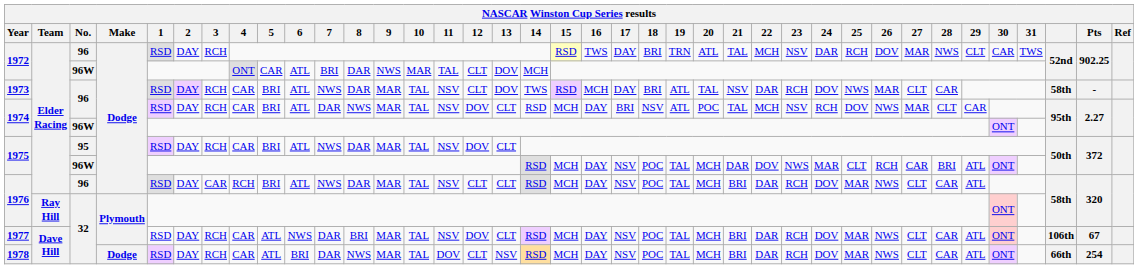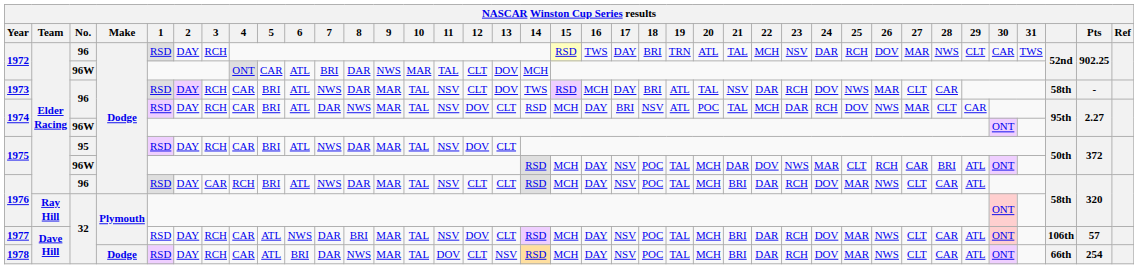 <table class="wikitable" style="text-align:center; font-size:75%">
 <tr>
 <th colspan=45><a href='#'>NASCAR</a> <a href='#'>Winston Cup Series</a> results</th>
 </tr>
 <tr>
 <th>Year</th>
 <th>Team</th>
 <th>No.</th>
 <th>Make</th>
 <th>1</th>
 <th>2</th>
 <th>3</th>
 <th>4</th>
 <th>5</th>
 <th>6</th>
 <th>7</th>
 <th>8</th>
 <th>9</th>
 <th>10</th>
 <th>11</th>
 <th>12</th>
 <th>13</th>
 <th>14</th>
 <th>15</th>
 <th>16</th>
 <th>17</th>
 <th>18</th>
 <th>19</th>
 <th>20</th>
 <th>21</th>
 <th>22</th>
 <th>23</th>
 <th>24</th>
 <th>25</th>
 <th>26</th>
 <th>27</th>
 <th>28</th>
 <th>29</th>
 <th>30</th>
 <th>31</th>
 <th></th>
 <th>Pts</th>
 <th>Ref</th>
 </tr>
 <tr>
 <th rowspan=2><a href='#'>1972</a></th>
 <th rowspan=8><a href='#'>Elder Racing</a></th>
 <th>96</th>
 <th rowspan=8><a href='#'>Dodge</a></th>
 <td style="background:#DFDFDF;"><a href='#'>RSD</a><br></td>
 <td><a href='#'>DAY</a></td>
 <td><a href='#'>RCH</a></td>
 <td colspan=11></td>
 <td style="background:#FFFFBF;"><a href='#'>RSD</a><br></td>
 <td><a href='#'>TWS</a></td>
 <td><a href='#'>DAY</a></td>
 <td><a href='#'>BRI</a></td>
 <td><a href='#'>TRN</a></td>
 <td><a href='#'>ATL</a></td>
 <td><a href='#'>TAL</a></td>
 <td><a href='#'>MCH</a></td>
 <td><a href='#'>NSV</a></td>
 <td><a href='#'>DAR</a></td>
 <td><a href='#'>RCH</a></td>
 <td><a href='#'>DOV</a></td>
 <td><a href='#'>MAR</a></td>
 <td><a href='#'>NWS</a></td>
 <td><a href='#'>CLT</a></td>
 <td><a href='#'>CAR</a></td>
 <td><a href='#'>TWS</a></td>
 <th rowspan=2>52nd</th>
 <th rowspan=2>902.25</th>
 <th rowspan=2></th>
 </tr>
 <tr>
 <th>96W</th>
 <td colspan=3></td>
 <td style="background:#DFDFDF;"><a href='#'>ONT</a><br></td>
 <td><a href='#'>CAR</a></td>
 <td><a href='#'>ATL</a></td>
 <td><a href='#'>BRI</a></td>
 <td><a href='#'>DAR</a></td>
 <td><a href='#'>NWS</a></td>
 <td><a href='#'>MAR</a></td>
 <td><a href='#'>TAL</a></td>
 <td><a href='#'>CLT</a></td>
 <td><a href='#'>DOV</a></td>
 <td><a href='#'>MCH</a></td>
 <td colspan=17></td>
 </tr>
 <tr>
 <th><a href='#'>1973</a></th>
 <th rowspan=2>96</th>
 <td style="background:#DFDFDF;"><a href='#'>RSD</a><br></td>
 <td style="background:#EFCFFF;"><a href='#'>DAY</a><br></td>
 <td><a href='#'>RCH</a></td>
 <td><a href='#'>CAR</a></td>
 <td><a href='#'>BRI</a></td>
 <td><a href='#'>ATL</a></td>
 <td><a href='#'>NWS</a></td>
 <td><a href='#'>DAR</a></td>
 <td><a href='#'>MAR</a></td>
 <td><a href='#'>TAL</a></td>
 <td><a href='#'>NSV</a></td>
 <td><a href='#'>CLT</a></td>
 <td><a href='#'>DOV</a></td>
 <td><a href='#'>TWS</a></td>
 <td style="background:#EFCFFF;"><a href='#'>RSD</a><br></td>
 <td><a href='#'>MCH</a></td>
 <td><a href='#'>DAY</a></td>
 <td><a href='#'>BRI</a></td>
 <td><a href='#'>ATL</a></td>
 <td><a href='#'>TAL</a></td>
 <td><a href='#'>NSV</a></td>
 <td><a href='#'>DAR</a></td>
 <td><a href='#'>RCH</a></td>
 <td><a href='#'>DOV</a></td>
 <td><a href='#'>NWS</a></td>
 <td><a href='#'>MAR</a></td>
 <td><a href='#'>CLT</a></td>
 <td><a href='#'>CAR</a></td>
 <td colspan=3></td>
 <th>58th</th>
 <th>-</th>
 <th></th>
 </tr>
 <tr>
 <th rowspan=2><a href='#'>1974</a></th>
 <td style="background:#EFCFFF;"><a href='#'>RSD</a><br></td>
 <td><a href='#'>DAY</a></td>
 <td><a href='#'>RCH</a></td>
 <td><a href='#'>CAR</a></td>
 <td><a href='#'>BRI</a></td>
 <td><a href='#'>ATL</a></td>
 <td><a href='#'>DAR</a></td>
 <td><a href='#'>NWS</a></td>
 <td><a href='#'>MAR</a></td>
 <td><a href='#'>TAL</a></td>
 <td><a href='#'>NSV</a></td>
 <td><a href='#'>DOV</a></td>
 <td><a href='#'>CLT</a></td>
 <td><a href='#'>RSD</a></td>
 <td><a href='#'>MCH</a></td>
 <td><a href='#'>DAY</a></td>
 <td><a href='#'>BRI</a></td>
 <td><a href='#'>NSV</a></td>
 <td><a href='#'>ATL</a></td>
 <td><a href='#'>POC</a></td>
 <td><a href='#'>TAL</a></td>
 <td><a href='#'>MCH</a></td>
-<td><a href='#'>NSV</a></td>
+<td><a href='#'>DAR</a></td>
 <td><a href='#'>RCH</a></td>
 <td><a href='#'>DOV</a></td>
 <td><a href='#'>NWS</a></td>
 <td><a href='#'>MAR</a></td>
 <td><a href='#'>CLT</a></td>
 <td><a href='#'>CAR</a></td>
 <td colspan=2></td>
 <th rowspan=2>95th</th>
 <th rowspan=2>2.27</th>
 <th rowspan=2></th>
 </tr>
 <tr>
 <th>96W</th>
 <td colspan=29></td>
 <td style="background:#EFCFFF;"><a href='#'>ONT</a><br></td>
 <td></td>
 </tr>
 <tr>
 <th rowspan=2><a href='#'>1975</a></th>
 <th>95</th>
 <td style="background:#EFCFFF;"><a href='#'>RSD</a><br></td>
 <td><a href='#'>DAY</a></td>
 <td><a href='#'>RCH</a></td>
 <td><a href='#'>CAR</a></td>
 <td><a href='#'>BRI</a></td>
 <td><a href='#'>ATL</a></td>
 <td><a href='#'>NWS</a></td>
 <td><a href='#'>DAR</a></td>
 <td><a href='#'>MAR</a></td>
 <td><a href='#'>TAL</a></td>
 <td><a href='#'>NSV</a></td>
 <td><a href='#'>DOV</a></td>
 <td><a href='#'>CLT</a></td>
 <td colspan=18></td>
 <th rowspan=2>50th</th>
 <th rowspan=2>372</th>
 <th rowspan=2></th>
 </tr>
 <tr>
 <th>96W</th>
 <td colspan=13></td>
 <td style="background:#DFDFDF;"><a href='#'>RSD</a><br></td>
 <td><a href='#'>MCH</a></td>
 <td><a href='#'>DAY</a></td>
 <td><a href='#'>NSV</a></td>
 <td><a href='#'>POC</a></td>
 <td><a href='#'>TAL</a></td>
 <td><a href='#'>MCH</a></td>
 <td><a href='#'>DAR</a></td>
 <td><a href='#'>DOV</a></td>
 <td><a href='#'>NWS</a></td>
 <td><a href='#'>MAR</a></td>
 <td><a href='#'>CLT</a></td>
 <td><a href='#'>RCH</a></td>
 <td><a href='#'>CAR</a></td>
 <td><a href='#'>BRI</a></td>
 <td><a href='#'>ATL</a></td>
 <td style="background:#EFCFFF;"><a href='#'>ONT</a><br></td>
 <td></td>
 </tr>
 <tr>
 <th rowspan=2><a href='#'>1976</a></th>
 <th>96</th>
 <td style="background:#DFDFDF;"><a href='#'>RSD</a><br></td>
 <td><a href='#'>DAY</a></td>
 <td><a href='#'>CAR</a></td>
 <td><a href='#'>RCH</a></td>
 <td><a href='#'>BRI</a></td>
 <td><a href='#'>ATL</a></td>
 <td><a href='#'>NWS</a></td>
 <td><a href='#'>DAR</a></td>
 <td><a href='#'>MAR</a></td>
 <td><a href='#'>TAL</a></td>
 <td><a href='#'>NSV</a></td>
 <td><a href='#'>CLT</a></td>
 <td><a href='#'>CLT</a></td>
 <td style="background:#DFDFDF;"><a href='#'>RSD</a><br></td>
 <td><a href='#'>MCH</a></td>
 <td><a href='#'>DAY</a></td>
 <td><a href='#'>NSV</a></td>
 <td><a href='#'>POC</a></td>
 <td><a href='#'>TAL</a></td>
 <td><a href='#'>MCH</a></td>
 <td><a href='#'>BRI</a></td>
 <td><a href='#'>DAR</a></td>
 <td><a href='#'>RCH</a></td>
 <td><a href='#'>DOV</a></td>
 <td><a href='#'>MAR</a></td>
 <td><a href='#'>NWS</a></td>
 <td><a href='#'>CLT</a></td>
 <td><a href='#'>CAR</a></td>
 <td><a href='#'>ATL</a></td>
 <td colspan=2></td>
 <th rowspan=2>58th</th>
 <th rowspan=2>320</th>
 <th rowspan=2></th>
 </tr>
 <tr>
 <th><a href='#'>Ray Hill</a></th>
 <th rowspan=3>32</th>
 <th rowspan=2><a href='#'>Plymouth</a></th>
 <td colspan=29></td>
 <td style="background:#FFCFCF;"><a href='#'>ONT</a><br></td>
 <td></td>
 </tr>
 <tr>
 <th><a href='#'>1977</a></th>
 <th rowspan=2><a href='#'>Dave Hill</a></th>
 <td><a href='#'>RSD</a></td>
 <td><a href='#'>DAY</a></td>
 <td><a href='#'>RCH</a></td>
 <td><a href='#'>CAR</a></td>
 <td><a href='#'>ATL</a></td>
 <td><a href='#'>NWS</a></td>
 <td><a href='#'>DAR</a></td>
 <td><a href='#'>BRI</a></td>
 <td><a href='#'>MAR</a></td>
 <td><a href='#'>TAL</a></td>
 <td><a href='#'>NSV</a></td>
 <td><a href='#'>DOV</a></td>
 <td><a href='#'>CLT</a></td>
 <td style="background:#EFCFFF;"><a href='#'>RSD</a><br></td>
 <td><a href='#'>MCH</a></td>
 <td><a href='#'>DAY</a></td>
 <td><a href='#'>NSV</a></td>
 <td><a href='#'>POC</a></td>
 <td><a href='#'>TAL</a></td>
 <td><a href='#'>MCH</a></td>
 <td><a href='#'>BRI</a></td>
 <td><a href='#'>DAR</a></td>
 <td><a href='#'>RCH</a></td>
 <td><a href='#'>DOV</a></td>
 <td><a href='#'>MAR</a></td>
 <td><a href='#'>NWS</a></td>
 <td><a href='#'>CLT</a></td>
 <td><a href='#'>CAR</a></td>
 <td><a href='#'>ATL</a></td>
 <td style="background:#FFCFCF;"><a href='#'>ONT</a><br></td>
 <td></td>
 <th>106th</th>
-<th>67</th>
+<th>57</th>
 <th></th>
 </tr>
 <tr>
 <th><a href='#'>1978</a></th>
 <th><a href='#'>Dodge</a></th>
 <td style="background:#EFCFFF;"><a href='#'>RSD</a><br></td>
 <td><a href='#'>DAY</a></td>
 <td><a href='#'>RCH</a></td>
 <td><a href='#'>CAR</a></td>
 <td><a href='#'>ATL</a></td>
 <td><a href='#'>BRI</a></td>
 <td><a href='#'>DAR</a></td>
 <td><a href='#'>NWS</a></td>
 <td><a href='#'>MAR</a></td>
 <td><a href='#'>TAL</a></td>
 <td><a href='#'>DOV</a></td>
 <td><a href='#'>CLT</a></td>
 <td><a href='#'>NSV</a></td>
 <td style="background:#FFDF9F;"><a href='#'>RSD</a><br></td>
 <td><a href='#'>MCH</a></td>
 <td><a href='#'>DAY</a></td>
 <td><a href='#'>NSV</a></td>
 <td><a href='#'>POC</a></td>
 <td><a href='#'>TAL</a></td>
 <td><a href='#'>MCH</a></td>
 <td><a href='#'>BRI</a></td>
 <td><a href='#'>DAR</a></td>
 <td><a href='#'>RCH</a></td>
 <td><a href='#'>DOV</a></td>
 <td><a href='#'>MAR</a></td>
 <td><a href='#'>NWS</a></td>
 <td><a href='#'>CLT</a></td>
 <td><a href='#'>CAR</a></td>
 <td><a href='#'>ATL</a></td>
 <td style="background:#EFCFFF;"><a href='#'>ONT</a><br></td>
 <td></td>
 <th>66th</th>
 <th>254</th>
 <th></th>
 </tr>
 </table>
